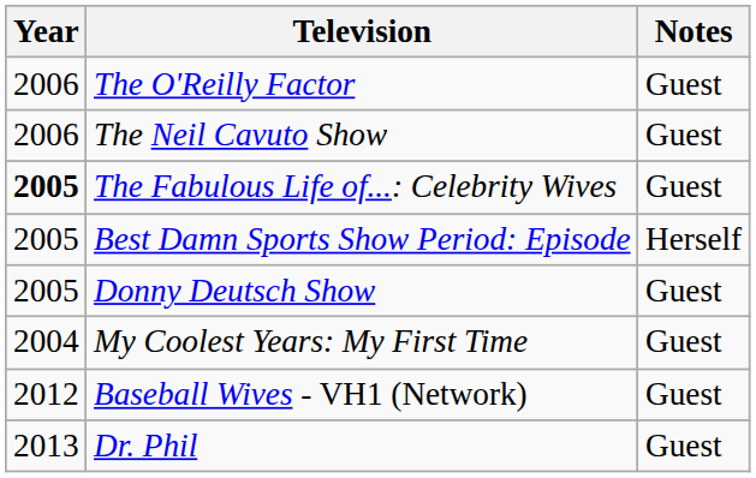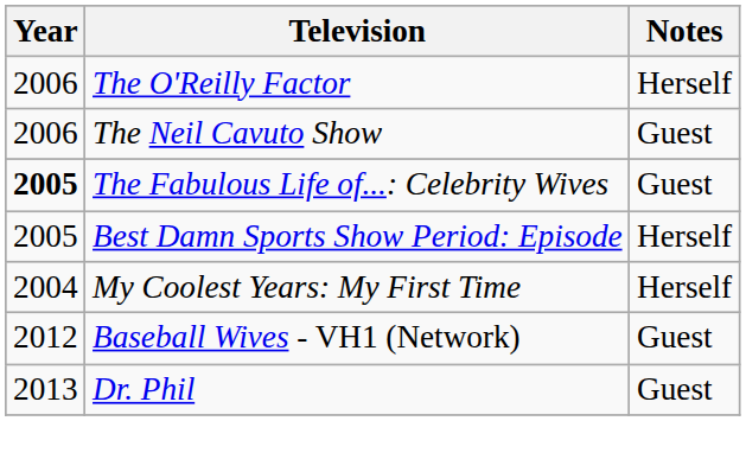 <table class="wikitable sortable">
 <tr>
 <th>Year</th>
 <th>Television</th>
 <th>Notes</th>
 </tr>
 <tr>
 <td>2006</td>
 <td><em><a href='#'>The O'Reilly Factor</a></em></td>
-<td>Guest</td>
+<td>Herself</td>
 </tr>
 <tr>
 <td>2006</td>
 <td><em>The <a href='#'>Neil Cavuto</a> Show</em></td>
 <td>Guest</td>
 </tr>
 <tr>
 <td><strong>2005</strong></td>
 <td><em><a href='#'>The Fabulous Life of...</a>: Celebrity Wives</em></td>
 <td>Guest</td>
 </tr>
 <tr>
 <td>2005</td>
 <td><em><a href='#'>Best Damn Sports Show Period: Episode</a></em></td>
 <td>Herself</td>
 </tr>
 <tr>
-<td>2005</td>
-<td><em><a href='#'>Donny Deutsch Show</a></em></td>
-<td>Guest</td>
-</tr>
-<tr>
 <td>2004</td>
 <td><em>My Coolest Years: My First Time</em></td>
-<td>Guest</td>
+<td>Herself</td>
 </tr>
 <tr>
 <td>2012</td>
 <td><em><a href='#'>Baseball Wives</a></em> - VH1 (Network)</td>
 <td>Guest</td>
 </tr>
 <tr>
 <td>2013</td>
 <td><em><a href='#'>Dr. Phil</a></em></td>
 <td>Guest</td>
 </tr>
 </table>
